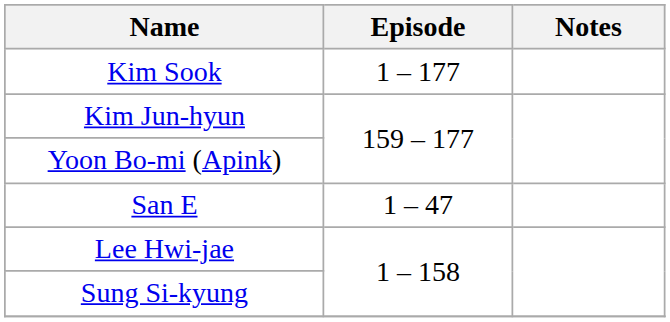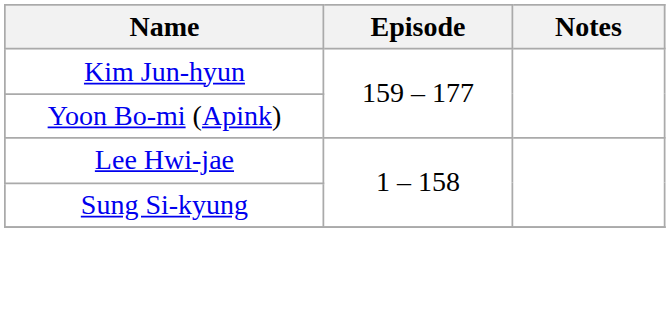 <table class=wikitable style=text-align:center;background:#ffffff>
 <tr>
 <th style=width:175px>Name</th>
 <th style=width:100px>Episode</th>
 <th style=width:80px>Notes</th>
-</tr>
-<tr>
-<td><a href='#'>Kim Sook</a></td>
-<td>1 – 177</td>
-<td></td>
 </tr>
 <tr>
 <td><a href='#'>Kim Jun-hyun</a></td>
 <td rowspan=2>159 – 177</td>
 <td rowspan=2></td>
 </tr>
 <tr>
 <td><a href='#'>Yoon Bo-mi</a> (<a href='#'>Apink</a>)</td>
-</tr>
-<tr>
-<td><a href='#'>San E</a></td>
-<td>1 – 47</td>
-<td></td>
 </tr>
 <tr>
 <td><a href='#'>Lee Hwi-jae</a></td>
 <td rowspan=2>1 – 158</td>
 <td rowspan=2></td>
 </tr>
 <tr>
 <td><a href='#'>Sung Si-kyung</a></td>
 </tr>
 <tr>
 </tr>
 </table>
